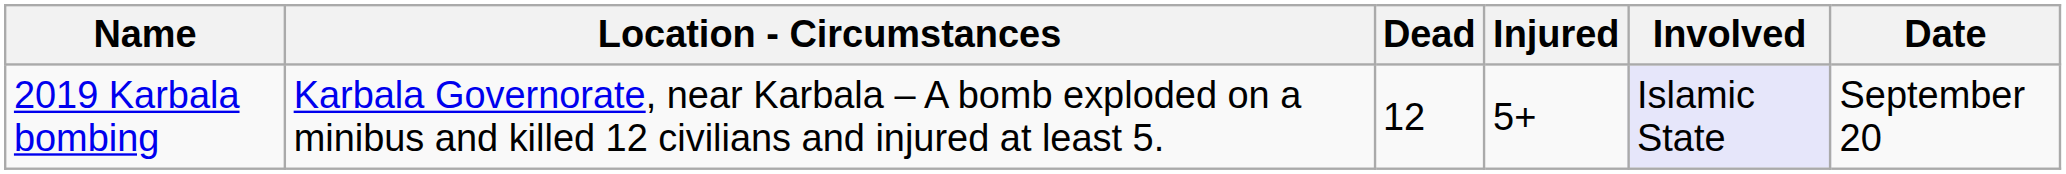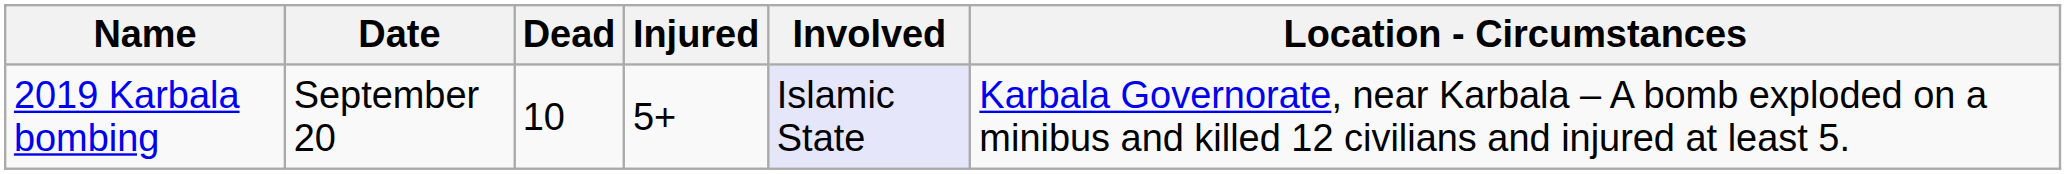 <table class="wikitable">
 <tr>
 <th>Name</th>
-<th>Location - Circumstances</th>
+<th>Date</th>
 <th>Dead</th>
 <th>Injured</th>
 <th>Involved</th>
-<th>Date</th>
+<th>Location - Circumstances</th>
 </tr>
 <tr>
 <td><a href='#'>2019 Karbala bombing</a></td>
-<td><a href='#'>Karbala Governorate</a>, near Karbala – A bomb exploded on a minibus and killed 12 civilians and injured at least 5.</td>
-<td>12</td>
+<td>September 20</td>
+<td>10</td>
 <td>5+</td>
 <td style="background: lavender;">Islamic State</td>
-<td>September 20</td>
+<td><a href='#'>Karbala Governorate</a>, near Karbala – A bomb exploded on a minibus and killed 12 civilians and injured at least 5.</td>
 </tr>
 </table>
